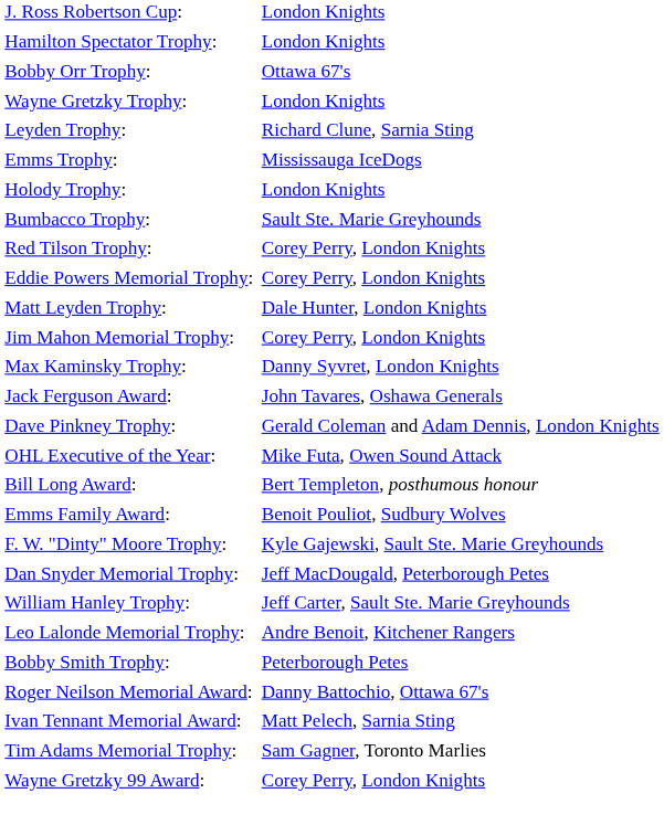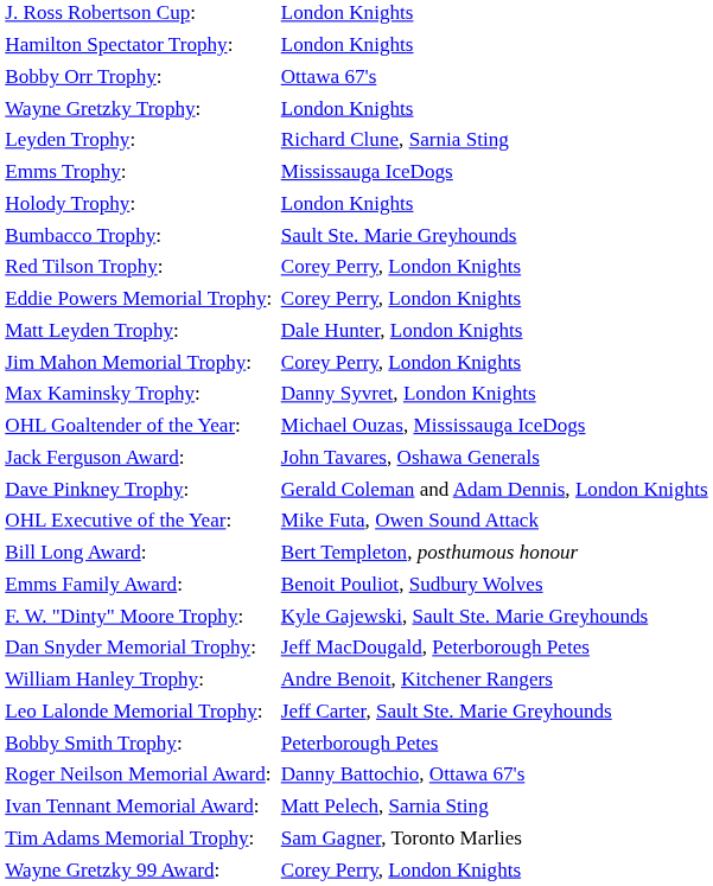 <table cellpadding="3" cellspacing="1">
 <tr>
 <td><a href='#'>J. Ross Robertson Cup</a>:</td>
 <td><a href='#'>London Knights</a></td>
 </tr>
 <tr>
 <td><a href='#'>Hamilton Spectator Trophy</a>:</td>
 <td><a href='#'>London Knights</a></td>
 </tr>
 <tr>
 <td><a href='#'>Bobby Orr Trophy</a>:</td>
 <td><a href='#'>Ottawa 67's</a></td>
 </tr>
 <tr>
 <td><a href='#'>Wayne Gretzky Trophy</a>:</td>
 <td><a href='#'>London Knights</a></td>
 </tr>
 <tr>
 <td><a href='#'>Leyden Trophy</a>:</td>
 <td><a href='#'>Richard Clune</a>, <a href='#'>Sarnia Sting</a></td>
 </tr>
 <tr>
 <td><a href='#'>Emms Trophy</a>:</td>
 <td><a href='#'>Mississauga IceDogs</a></td>
 </tr>
 <tr>
 <td><a href='#'>Holody Trophy</a>:</td>
 <td><a href='#'>London Knights</a></td>
 </tr>
 <tr>
 <td><a href='#'>Bumbacco Trophy</a>:</td>
 <td><a href='#'>Sault Ste. Marie Greyhounds</a></td>
 </tr>
 <tr>
 <td><a href='#'>Red Tilson Trophy</a>:</td>
 <td><a href='#'>Corey Perry</a>, <a href='#'>London Knights</a></td>
 </tr>
 <tr>
 <td><a href='#'>Eddie Powers Memorial Trophy</a>:</td>
 <td><a href='#'>Corey Perry</a>, <a href='#'>London Knights</a></td>
 </tr>
 <tr>
 <td><a href='#'>Matt Leyden Trophy</a>:</td>
 <td><a href='#'>Dale Hunter</a>, <a href='#'>London Knights</a></td>
 </tr>
 <tr>
 <td><a href='#'>Jim Mahon Memorial Trophy</a>:</td>
 <td><a href='#'>Corey Perry</a>, <a href='#'>London Knights</a></td>
 </tr>
 <tr>
 <td><a href='#'>Max Kaminsky Trophy</a>:</td>
 <td><a href='#'>Danny Syvret</a>, <a href='#'>London Knights</a></td>
 </tr>
 <tr>
+<td><a href='#'>OHL Goaltender of the Year</a>:</td>
+<td><a href='#'>Michael Ouzas</a>, <a href='#'>Mississauga IceDogs</a></td>
+</tr>
+<tr>
 <td><a href='#'>Jack Ferguson Award</a>:</td>
 <td><a href='#'>John Tavares</a>, <a href='#'>Oshawa Generals</a></td>
 </tr>
 <tr>
 <td><a href='#'>Dave Pinkney Trophy</a>:</td>
 <td><a href='#'>Gerald Coleman</a> and <a href='#'>Adam Dennis</a>, <a href='#'>London Knights</a></td>
 </tr>
 <tr>
 <td><a href='#'>OHL Executive of the Year</a>:</td>
 <td><a href='#'>Mike Futa</a>, <a href='#'>Owen Sound Attack</a></td>
 </tr>
 <tr>
 <td><a href='#'>Bill Long Award</a>:</td>
 <td><a href='#'>Bert Templeton</a>, <em>posthumous honour</em></td>
 </tr>
 <tr>
 <td><a href='#'>Emms Family Award</a>:</td>
 <td><a href='#'>Benoit Pouliot</a>, <a href='#'>Sudbury Wolves</a></td>
 </tr>
 <tr>
 <td><a href='#'>F. W. "Dinty" Moore Trophy</a>:</td>
 <td><a href='#'>Kyle Gajewski</a>, <a href='#'>Sault Ste. Marie Greyhounds</a></td>
 </tr>
 <tr>
 <td><a href='#'>Dan Snyder Memorial Trophy</a>:</td>
 <td><a href='#'>Jeff MacDougald</a>, <a href='#'>Peterborough Petes</a></td>
 </tr>
 <tr>
 <td><a href='#'>William Hanley Trophy</a>:</td>
-<td><a href='#'>Jeff Carter</a>, <a href='#'>Sault Ste. Marie Greyhounds</a></td>
+<td><a href='#'>Andre Benoit</a>, <a href='#'>Kitchener Rangers</a></td>
 </tr>
 <tr>
 <td><a href='#'>Leo Lalonde Memorial Trophy</a>:</td>
-<td><a href='#'>Andre Benoit</a>, <a href='#'>Kitchener Rangers</a></td>
+<td><a href='#'>Jeff Carter</a>, <a href='#'>Sault Ste. Marie Greyhounds</a></td>
 </tr>
 <tr>
 <td><a href='#'>Bobby Smith Trophy</a>:</td>
 <td><a href='#'>Peterborough Petes</a></td>
 </tr>
 <tr>
 <td><a href='#'>Roger Neilson Memorial Award</a>:</td>
 <td><a href='#'>Danny Battochio</a>, <a href='#'>Ottawa 67's</a></td>
 </tr>
 <tr>
 <td><a href='#'>Ivan Tennant Memorial Award</a>:</td>
 <td><a href='#'>Matt Pelech</a>, <a href='#'>Sarnia Sting</a></td>
 </tr>
 <tr>
 <td><a href='#'>Tim Adams Memorial Trophy</a>:</td>
 <td><a href='#'>Sam Gagner</a>, Toronto Marlies</td>
 </tr>
 <tr>
 <td><a href='#'>Wayne Gretzky 99 Award</a>:</td>
 <td><a href='#'>Corey Perry</a>, <a href='#'>London Knights</a></td>
 </tr>
 </table>
